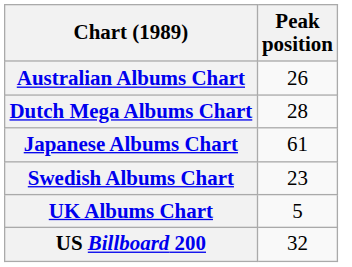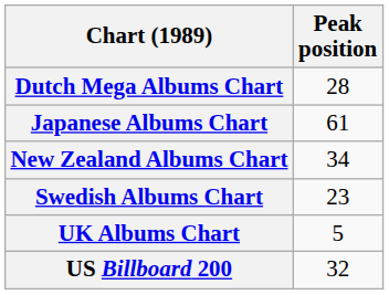 <table class="wikitable sortable plainrowheaders" style="text-align:center;">
 <tr>
 <th scope="col">Chart (1989)</th>
 <th scope="col">Peak<br>position</th>
-</tr>
-<tr>
-<th scope="row"><a href='#'>Australian Albums Chart</a></th>
-<td>26</td>
 </tr>
 <tr>
 <th scope="row"><a href='#'>Dutch Mega Albums Chart</a></th>
 <td>28</td>
 </tr>
 <tr>
 <th scope="row"><a href='#'>Japanese Albums Chart</a></th>
 <td>61</td>
+</tr>
+<tr>
+<th scope="row"><a href='#'>New Zealand Albums Chart</a></th>
+<td>34</td>
 </tr>
 <tr>
 <th scope="row"><a href='#'>Swedish Albums Chart</a></th>
 <td>23</td>
 </tr>
 <tr>
 <th scope="row"><a href='#'>UK Albums Chart</a></th>
 <td>5</td>
 </tr>
 <tr>
 <th scope="row">US <a href='#'><em>Billboard</em> 200</a></th>
 <td>32</td>
 </tr>
 </table>
